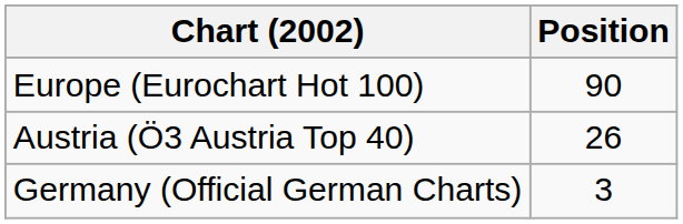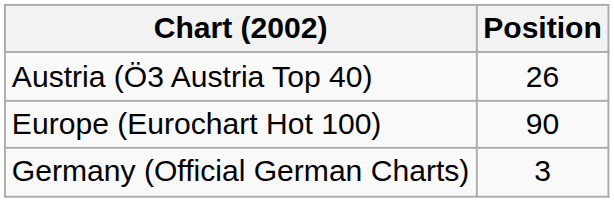 <table class="wikitable sortable">
 <tr>
 <th>Chart (2002)</th>
 <th>Position</th>
 </tr>
 <tr>
+<td>Austria (Ö3 Austria Top 40)</td>
+<td align="center">26</td>
+</tr>
+<tr>
 <td>Europe (Eurochart Hot 100)</td>
 <td align="center">90</td>
-</tr>
-<tr>
-<td>Austria (Ö3 Austria Top 40)</td>
-<td align="center">26</td>
 </tr>
 <tr>
 <td>Germany (Official German Charts)</td>
 <td align="center">3</td>
 </tr>
 </table>
